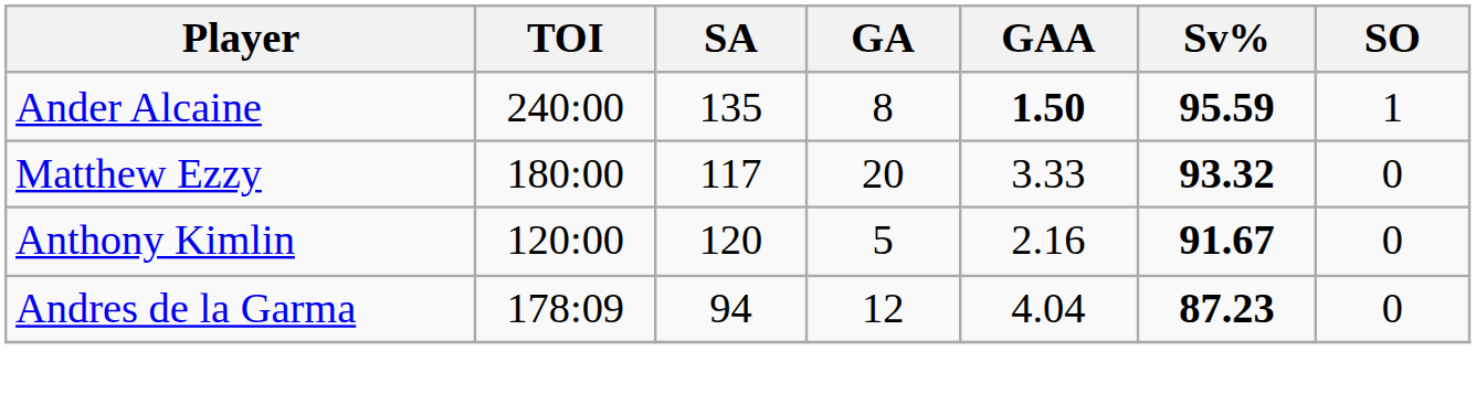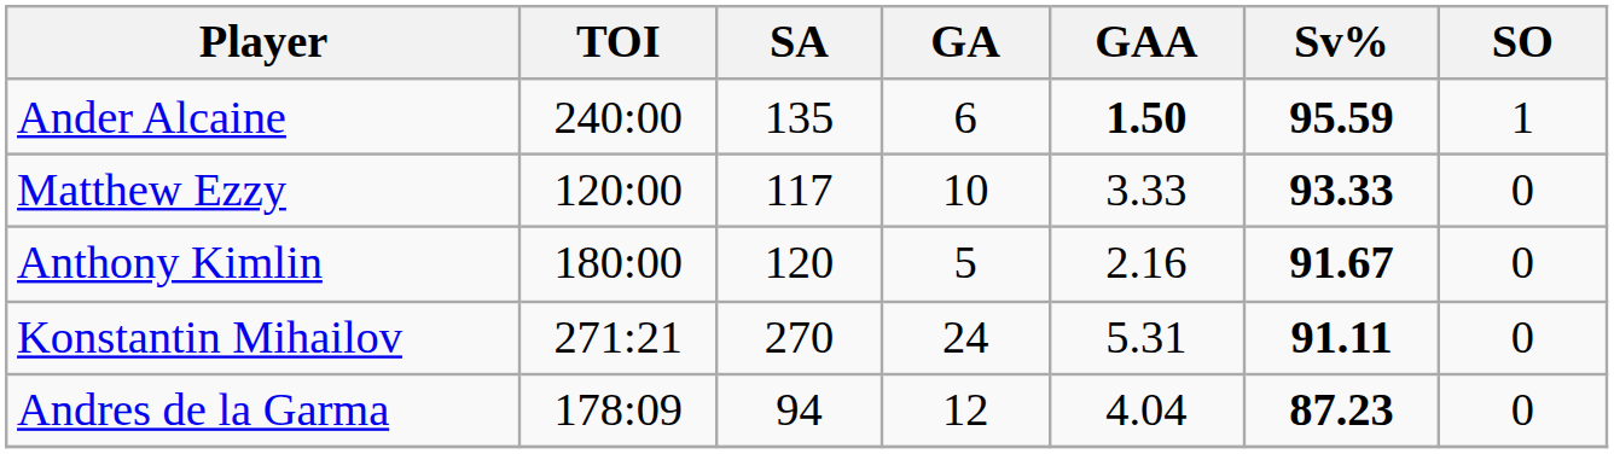 <table class="wikitable sortable" style="text-align:center;">
 <tr>
 <th width="170px">Player</th>
 <th width="60px">TOI</th>
 <th width="50px">SA</th>
 <th width="50px">GA</th>
 <th width="60px">GAA</th>
 <th width="60px">Sv%</th>
 <th width="50px">SO</th>
 </tr>
 <tr>
 <td style="text-align:left;"> <a href='#'>Ander Alcaine</a></td>
 <td>240:00</td>
 <td>135</td>
-<td>8</td>
+<td>6</td>
 <td><strong>1.50</strong></td>
 <td><strong>95.59</strong></td>
 <td>1</td>
 </tr>
 <tr>
 <td style="text-align:left;"> <a href='#'>Matthew Ezzy</a></td>
-<td>180:00</td>
+<td>120:00</td>
 <td>117</td>
-<td>20</td>
+<td>10</td>
 <td>3.33</td>
-<td><strong>93.32</strong></td>
+<td><strong>93.33</strong></td>
 <td>0</td>
 </tr>
 <tr>
 <td style="text-align:left;"> <a href='#'>Anthony Kimlin</a></td>
-<td>120:00</td>
+<td>180:00</td>
 <td>120</td>
 <td>5</td>
 <td>2.16</td>
 <td><strong>91.67</strong></td>
+<td>0</td>
+</tr>
+<tr>
+<td style="text-align:left;"> <a href='#'>Konstantin Mihailov</a></td>
+<td>271:21</td>
+<td>270</td>
+<td>24</td>
+<td>5.31</td>
+<td><strong>91.11</strong></td>
 <td>0</td>
 </tr>
 <tr>
 <td style="text-align:left;"> <a href='#'>Andres de la Garma</a></td>
 <td>178:09</td>
 <td>94</td>
 <td>12</td>
 <td>4.04</td>
 <td><strong>87.23</strong></td>
 <td>0</td>
 </tr>
 <tr>
 </tr>
 </table>
